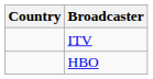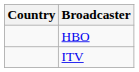 <table class="wikitable">
 <tr>
 <th align=center>Country</th>
 <th align=center>Broadcaster</th>
 </tr>
 <tr>
 <td></td>
-<td><a href='#'>ITV</a></td>
+<td><a href='#'>HBO</a></td>
 </tr>
 <tr>
 <td></td>
-<td><a href='#'>HBO</a></td>
+<td><a href='#'>ITV</a></td>
 </tr>
 </table>
